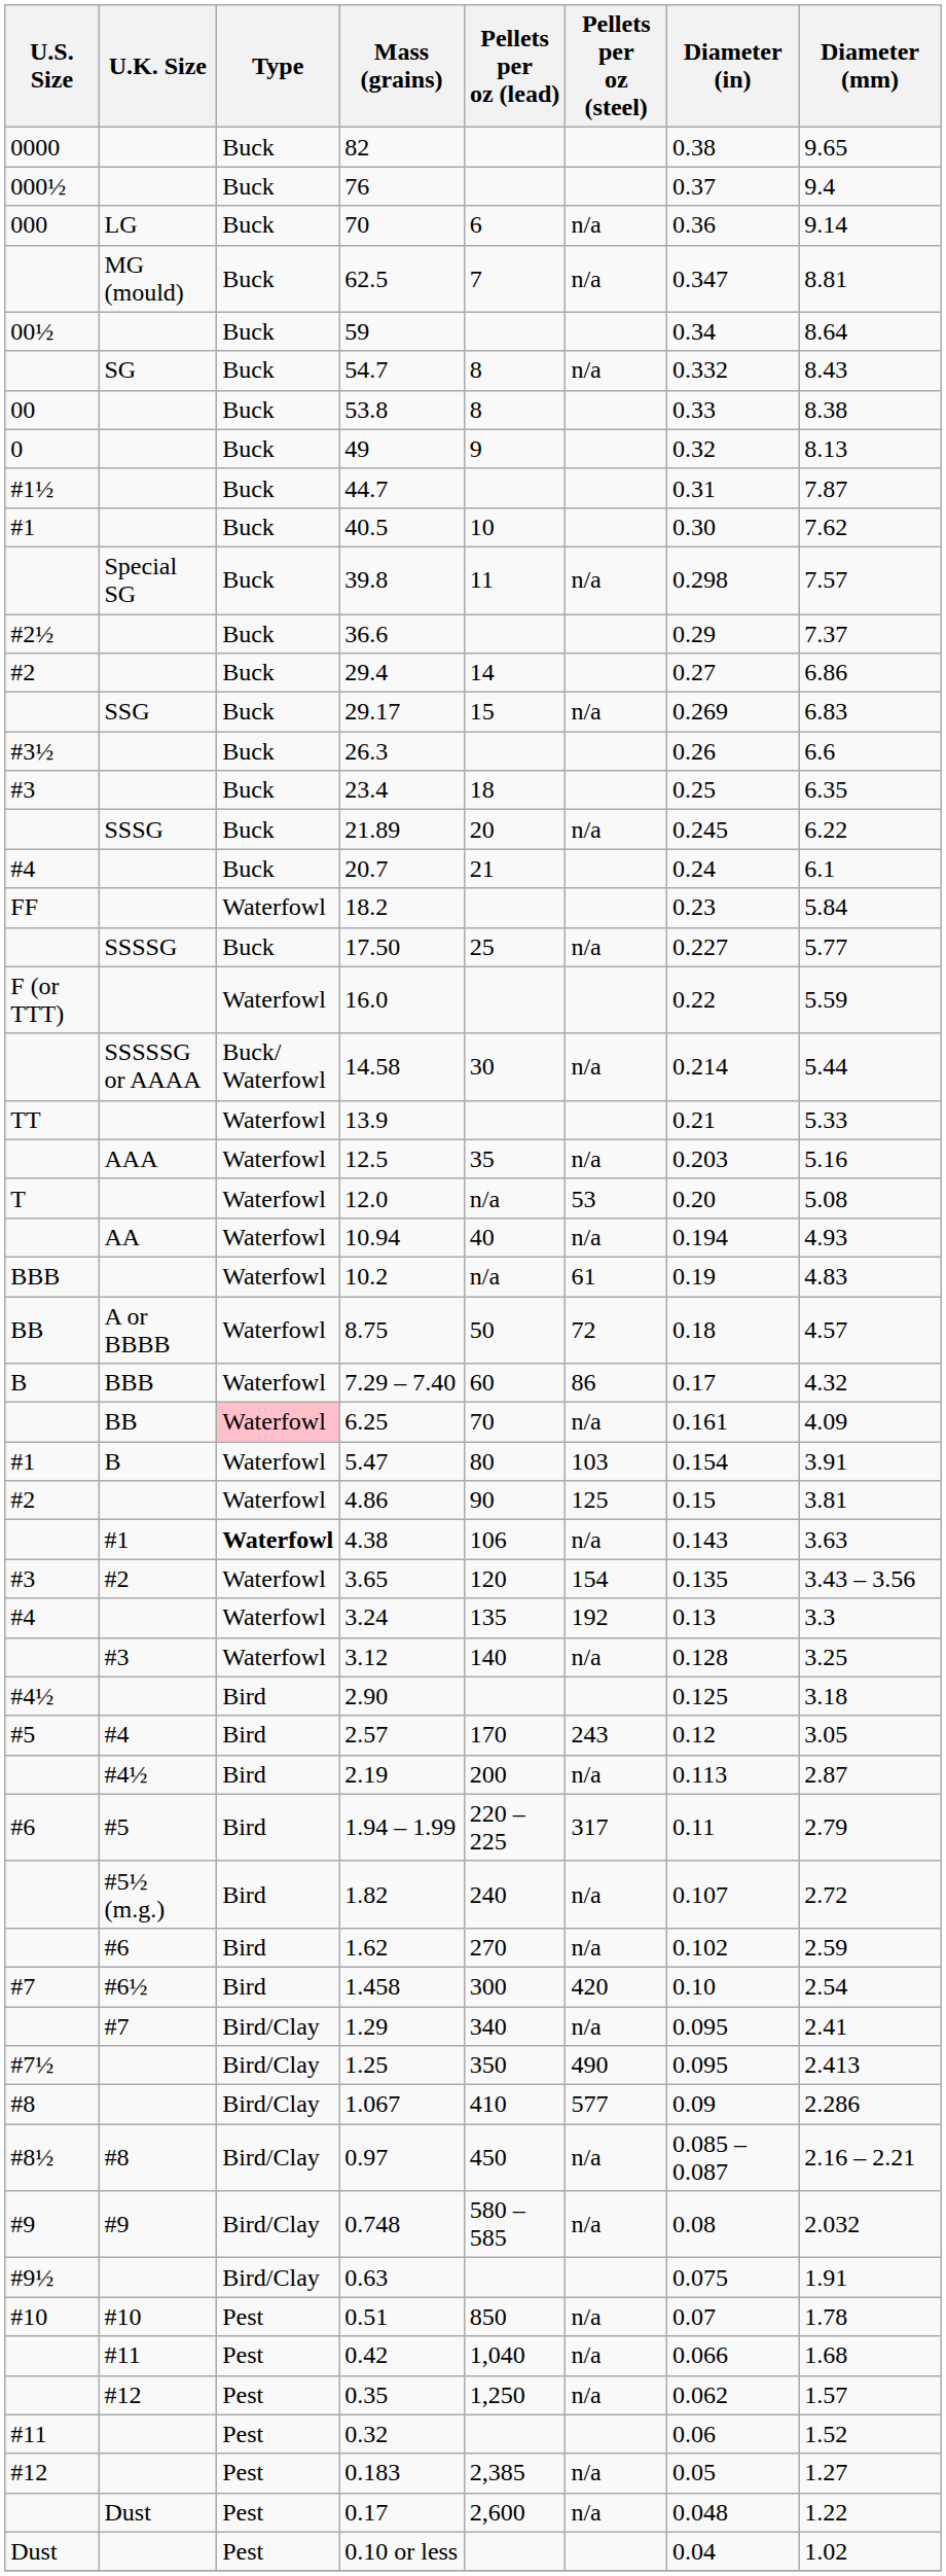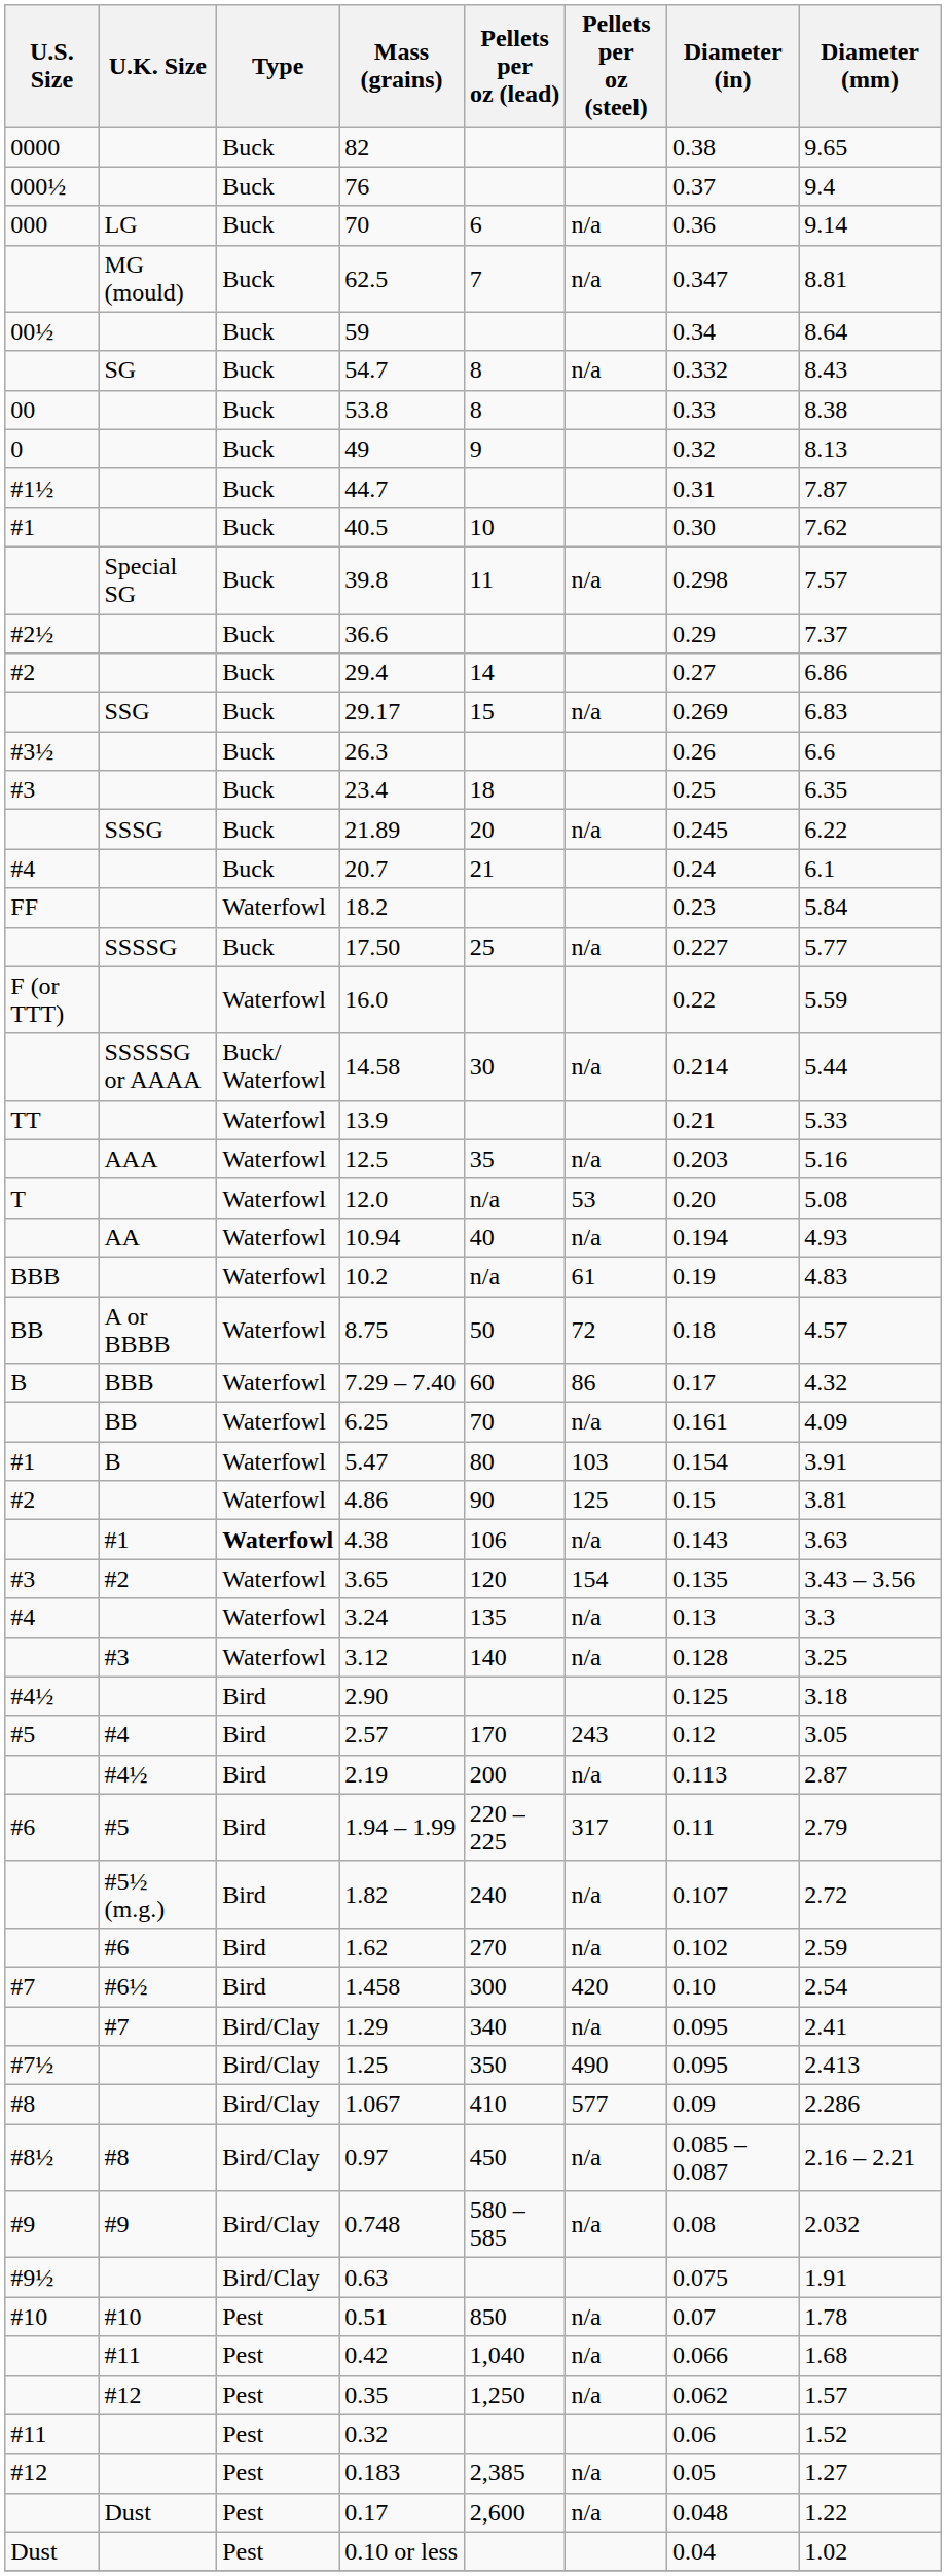 <table class="wikitable sortable">
 <tr>
 <th>U.S. Size</th>
 <th>U.K. Size</th>
 <th>Type</th>
 <th>Mass (grains)</th>
 <th>Pellets per<br>oz (lead)</th>
 <th>Pellets per<br>oz (steel)</th>
 <th>Diameter (in)</th>
 <th>Diameter (mm)</th>
 </tr>
 <tr>
 <td>0000</td>
 <td></td>
 <td>Buck</td>
 <td>82</td>
 <td></td>
 <td></td>
 <td>0.38</td>
 <td>9.65</td>
 </tr>
 <tr>
 <td>000½</td>
 <td></td>
 <td>Buck</td>
 <td>76</td>
 <td></td>
 <td></td>
 <td>0.37</td>
 <td>9.4</td>
 </tr>
 <tr>
 <td>000</td>
 <td>LG</td>
 <td>Buck</td>
 <td>70</td>
 <td>6</td>
 <td>n/a</td>
 <td>0.36</td>
 <td>9.14</td>
 </tr>
 <tr>
 <td></td>
 <td>MG (mould)</td>
 <td>Buck</td>
 <td>62.5</td>
 <td>7</td>
 <td>n/a</td>
 <td>0.347</td>
 <td>8.81</td>
 </tr>
 <tr>
 <td>00½</td>
 <td></td>
 <td>Buck</td>
 <td>59</td>
 <td></td>
 <td></td>
 <td>0.34</td>
 <td>8.64</td>
 </tr>
 <tr>
 <td></td>
 <td>SG</td>
 <td>Buck</td>
 <td>54.7</td>
 <td>8</td>
 <td>n/a</td>
 <td>0.332</td>
 <td>8.43</td>
 </tr>
 <tr>
 <td>00</td>
 <td></td>
 <td>Buck</td>
 <td>53.8</td>
 <td>8</td>
 <td></td>
 <td>0.33</td>
 <td>8.38</td>
 </tr>
 <tr>
 <td>0</td>
 <td></td>
 <td>Buck</td>
 <td>49</td>
 <td>9</td>
 <td></td>
 <td>0.32</td>
 <td>8.13</td>
 </tr>
 <tr>
 <td>#1½</td>
 <td></td>
 <td>Buck</td>
 <td>44.7</td>
 <td></td>
 <td></td>
 <td>0.31</td>
 <td>7.87</td>
 </tr>
 <tr>
 <td>#1</td>
 <td></td>
 <td>Buck</td>
 <td>40.5</td>
 <td>10</td>
 <td></td>
 <td>0.30</td>
 <td>7.62</td>
 </tr>
 <tr>
 <td></td>
 <td>Special SG</td>
 <td>Buck</td>
 <td>39.8</td>
 <td>11</td>
 <td>n/a</td>
 <td>0.298</td>
 <td>7.57</td>
 </tr>
 <tr>
 <td>#2½</td>
 <td></td>
 <td>Buck</td>
 <td>36.6</td>
 <td></td>
 <td></td>
 <td>0.29</td>
 <td>7.37</td>
 </tr>
 <tr>
 <td>#2</td>
 <td></td>
 <td>Buck</td>
 <td>29.4</td>
 <td>14</td>
 <td></td>
 <td>0.27</td>
 <td>6.86</td>
 </tr>
 <tr>
 <td></td>
 <td>SSG</td>
 <td>Buck</td>
 <td>29.17</td>
 <td>15</td>
 <td>n/a</td>
 <td>0.269</td>
 <td>6.83</td>
 </tr>
 <tr>
 <td>#3½</td>
 <td></td>
 <td>Buck</td>
 <td>26.3</td>
 <td></td>
 <td></td>
 <td>0.26</td>
 <td>6.6</td>
 </tr>
 <tr>
 <td>#3</td>
 <td></td>
 <td>Buck</td>
 <td>23.4</td>
 <td>18</td>
 <td></td>
 <td>0.25</td>
 <td>6.35</td>
 </tr>
 <tr>
 <td></td>
 <td>SSSG</td>
 <td>Buck</td>
 <td>21.89</td>
 <td>20</td>
 <td>n/a</td>
 <td>0.245</td>
 <td>6.22</td>
 </tr>
 <tr>
 <td>#4</td>
 <td></td>
 <td>Buck</td>
 <td>20.7</td>
 <td>21</td>
 <td></td>
 <td>0.24</td>
 <td>6.1</td>
 </tr>
 <tr>
 <td>FF</td>
 <td></td>
 <td>Waterfowl</td>
 <td>18.2</td>
 <td></td>
 <td></td>
 <td>0.23</td>
 <td>5.84</td>
 </tr>
 <tr>
 <td></td>
 <td>SSSSG</td>
 <td>Buck</td>
 <td>17.50</td>
 <td>25</td>
 <td>n/a</td>
 <td>0.227</td>
 <td>5.77</td>
 </tr>
 <tr>
 <td>F (or TTT)</td>
 <td></td>
 <td>Waterfowl</td>
 <td>16.0</td>
 <td></td>
 <td></td>
 <td>0.22</td>
 <td>5.59</td>
 </tr>
 <tr>
 <td></td>
 <td>SSSSSG<br>or AAAA</td>
 <td>Buck/<br>Waterfowl</td>
 <td>14.58</td>
 <td>30</td>
 <td>n/a</td>
 <td>0.214</td>
 <td>5.44</td>
 </tr>
 <tr>
 <td>TT</td>
 <td></td>
 <td>Waterfowl</td>
 <td>13.9</td>
 <td></td>
 <td></td>
 <td>0.21</td>
 <td>5.33</td>
 </tr>
 <tr>
 <td></td>
 <td>AAA</td>
 <td>Waterfowl</td>
 <td>12.5</td>
 <td>35</td>
 <td>n/a</td>
 <td>0.203</td>
 <td>5.16</td>
 </tr>
 <tr>
 <td>T</td>
 <td></td>
 <td>Waterfowl</td>
 <td>12.0</td>
 <td>n/a</td>
 <td>53</td>
 <td>0.20</td>
 <td>5.08</td>
 </tr>
 <tr>
 <td></td>
 <td>AA</td>
 <td>Waterfowl</td>
 <td>10.94</td>
 <td>40</td>
 <td>n/a</td>
 <td>0.194</td>
 <td>4.93</td>
 </tr>
 <tr>
 <td>BBB</td>
 <td></td>
 <td>Waterfowl</td>
 <td>10.2</td>
 <td>n/a</td>
 <td>61</td>
 <td>0.19</td>
 <td>4.83</td>
 </tr>
 <tr>
 <td>BB</td>
 <td>A or BBBB</td>
 <td>Waterfowl</td>
 <td>8.75</td>
 <td>50</td>
 <td>72</td>
 <td>0.18</td>
 <td>4.57</td>
 </tr>
 <tr>
 <td>B</td>
 <td>BBB</td>
 <td>Waterfowl</td>
 <td>7.29 – 7.40</td>
 <td>60</td>
 <td>86</td>
 <td>0.17</td>
 <td>4.32</td>
 </tr>
 <tr>
 <td></td>
 <td>BB</td>
-<td style="background: pink;">Waterfowl</td>
+<td>Waterfowl</td>
 <td>6.25</td>
 <td>70</td>
 <td>n/a</td>
 <td>0.161</td>
 <td>4.09</td>
 </tr>
 <tr>
 <td>#1</td>
 <td>B</td>
 <td>Waterfowl</td>
 <td>5.47</td>
 <td>80</td>
 <td>103</td>
 <td>0.154</td>
 <td>3.91</td>
 </tr>
 <tr>
 <td>#2</td>
 <td></td>
 <td>Waterfowl</td>
 <td>4.86</td>
 <td>90</td>
 <td>125</td>
 <td>0.15</td>
 <td>3.81</td>
 </tr>
 <tr>
 <td></td>
 <td>#1</td>
 <td><strong>Waterfowl</strong></td>
 <td>4.38</td>
 <td>106</td>
 <td>n/a</td>
 <td>0.143</td>
 <td>3.63</td>
 </tr>
 <tr>
 <td>#3</td>
 <td>#2</td>
 <td>Waterfowl</td>
 <td>3.65</td>
 <td>120</td>
 <td>154</td>
 <td>0.135</td>
 <td>3.43 – 3.56</td>
 </tr>
 <tr>
 <td>#4</td>
 <td></td>
 <td>Waterfowl</td>
 <td>3.24</td>
 <td>135</td>
-<td>192</td>
+<td>n/a</td>
 <td>0.13</td>
 <td>3.3</td>
 </tr>
 <tr>
 <td></td>
 <td>#3</td>
 <td>Waterfowl</td>
 <td>3.12</td>
 <td>140</td>
 <td>n/a</td>
 <td>0.128</td>
 <td>3.25</td>
 </tr>
 <tr>
 <td>#4½</td>
 <td></td>
 <td>Bird</td>
 <td>2.90</td>
 <td></td>
 <td></td>
 <td>0.125</td>
 <td>3.18</td>
 </tr>
 <tr>
 <td>#5</td>
 <td>#4</td>
 <td>Bird</td>
 <td>2.57</td>
 <td>170</td>
 <td>243</td>
 <td>0.12</td>
 <td>3.05</td>
 </tr>
 <tr>
 <td></td>
 <td>#4½</td>
 <td>Bird</td>
 <td>2.19</td>
 <td>200</td>
 <td>n/a</td>
 <td>0.113</td>
 <td>2.87</td>
 </tr>
 <tr>
 <td>#6</td>
 <td>#5</td>
 <td>Bird</td>
 <td>1.94 – 1.99</td>
 <td>220 – 225</td>
 <td>317</td>
 <td>0.11</td>
 <td>2.79</td>
 </tr>
 <tr>
 <td></td>
 <td>#5½ (m.g.)</td>
 <td>Bird</td>
 <td>1.82</td>
 <td>240</td>
 <td>n/a</td>
 <td>0.107</td>
 <td>2.72</td>
 </tr>
 <tr>
 <td></td>
 <td>#6</td>
 <td>Bird</td>
 <td>1.62</td>
 <td>270</td>
 <td>n/a</td>
 <td>0.102</td>
 <td>2.59</td>
 </tr>
 <tr>
 <td>#7</td>
 <td>#6½</td>
 <td>Bird</td>
 <td>1.458</td>
 <td>300</td>
 <td>420</td>
 <td>0.10</td>
 <td>2.54</td>
 </tr>
 <tr>
 <td></td>
 <td>#7</td>
 <td>Bird/Clay</td>
 <td>1.29</td>
 <td>340</td>
 <td>n/a</td>
 <td>0.095</td>
 <td>2.41</td>
 </tr>
 <tr>
 <td>#7½</td>
 <td></td>
 <td>Bird/Clay</td>
 <td>1.25</td>
 <td>350</td>
 <td>490</td>
 <td>0.095</td>
 <td>2.413</td>
 </tr>
 <tr>
 <td>#8</td>
 <td></td>
 <td>Bird/Clay</td>
 <td>1.067</td>
 <td>410</td>
 <td>577</td>
 <td>0.09</td>
 <td>2.286</td>
 </tr>
 <tr>
 <td>#8½</td>
 <td>#8</td>
 <td>Bird/Clay</td>
 <td>0.97</td>
 <td>450</td>
 <td>n/a</td>
 <td>0.085 – 0.087</td>
 <td>2.16 – 2.21</td>
 </tr>
 <tr>
 <td>#9</td>
 <td>#9</td>
 <td>Bird/Clay</td>
 <td>0.748</td>
 <td>580 – 585</td>
 <td>n/a</td>
 <td>0.08</td>
 <td>2.032</td>
 </tr>
 <tr>
 <td>#9½</td>
 <td></td>
 <td>Bird/Clay</td>
 <td>0.63</td>
 <td></td>
 <td></td>
 <td>0.075</td>
 <td>1.91</td>
 </tr>
 <tr>
 <td>#10</td>
 <td>#10</td>
 <td>Pest</td>
 <td>0.51</td>
 <td>850</td>
 <td>n/a</td>
 <td>0.07</td>
 <td>1.78</td>
 </tr>
 <tr>
 <td></td>
 <td>#11</td>
 <td>Pest</td>
 <td>0.42</td>
 <td>1,040</td>
 <td>n/a</td>
 <td>0.066</td>
 <td>1.68</td>
 </tr>
 <tr>
 <td></td>
 <td>#12</td>
 <td>Pest</td>
 <td>0.35</td>
 <td>1,250</td>
 <td>n/a</td>
 <td>0.062</td>
 <td>1.57</td>
 </tr>
 <tr>
 <td>#11</td>
 <td></td>
 <td>Pest</td>
 <td>0.32</td>
 <td></td>
 <td></td>
 <td>0.06</td>
 <td>1.52</td>
 </tr>
 <tr>
 <td>#12</td>
 <td></td>
 <td>Pest</td>
 <td>0.183</td>
 <td>2,385</td>
 <td>n/a</td>
 <td>0.05</td>
 <td>1.27</td>
 </tr>
 <tr>
 <td></td>
 <td>Dust</td>
 <td>Pest</td>
 <td>0.17</td>
 <td>2,600</td>
 <td>n/a</td>
 <td>0.048</td>
 <td>1.22</td>
 </tr>
 <tr>
 <td>Dust</td>
 <td></td>
 <td>Pest</td>
 <td>0.10 or less</td>
 <td></td>
 <td></td>
 <td>0.04</td>
 <td>1.02</td>
 </tr>
 <tr>
 </tr>
 </table>
